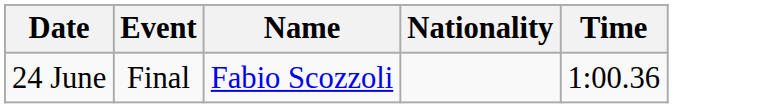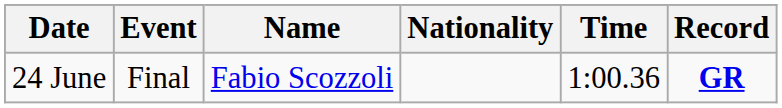 <table class=wikitable style=text-align:center>
 <tr>
 <th>Date</th>
 <th>Event</th>
 <th>Name</th>
 <th>Nationality</th>
 <th>Time</th>
+<th>Record</th>
 </tr>
 <tr>
 <td>24 June</td>
 <td>Final</td>
 <td align=left><a href='#'>Fabio Scozzoli</a></td>
 <td align=left></td>
 <td>1:00.36</td>
+<td><strong><a href='#'>GR</a></strong></td>
 </tr>
 </table>
